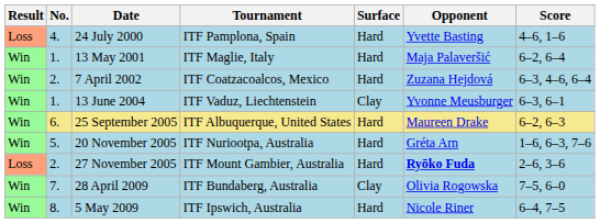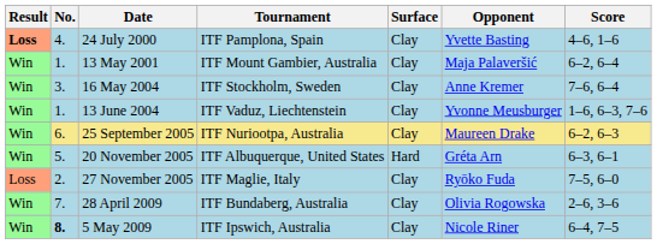 <table class="sortable wikitable" style="font-size:97%;">
 <tr>
 <th>Result</th>
 <th>No.</th>
 <th>Date</th>
 <th>Tournament</th>
 <th>Surface</th>
 <th>Opponent</th>
 <th class="unsortable">Score</th>
 </tr>
 <tr bgcolor=lightblue>
-<td style="background:#ffa07a;">Loss</td>
+<td style="background:#ffa07a;"><strong>Loss</strong></td>
 <td>4.</td>
 <td>24 July 2000</td>
 <td>ITF Pamplona, Spain</td>
-<td>Hard</td>
+<td>Clay</td>
 <td> <a href='#'>Yvette Basting</a></td>
 <td>4–6, 1–6</td>
 </tr>
 <tr bgcolor=lightblue>
 <td style="background:#98fb98;">Win</td>
 <td>1.</td>
 <td>13 May 2001</td>
-<td>ITF Maglie, Italy</td>
-<td>Hard</td>
+<td>ITF Mount Gambier, Australia</td>
+<td>Clay</td>
 <td> <a href='#'>Maja Palaveršić</a></td>
 <td>6–2, 6–4</td>
 </tr>
 <tr bgcolor=lightblue>
 <td style="background:#98fb98;">Win</td>
-<td>2.</td>
-<td>7 April 2002</td>
-<td>ITF Coatzacoalcos, Mexico</td>
-<td>Hard</td>
-<td> <a href='#'>Zuzana Hejdová</a></td>
-<td>6–3, 4–6, 6–4</td>
+<td>3.</td>
+<td>16 May 2004</td>
+<td>ITF Stockholm, Sweden</td>
+<td>Clay</td>
+<td> <a href='#'>Anne Kremer</a></td>
+<td>7–6, 6–4</td>
 </tr>
 <tr bgcolor=lightblue>
 <td style="background:#98fb98;">Win</td>
 <td>1.</td>
 <td>13 June 2004</td>
 <td>ITF Vaduz, Liechtenstein</td>
 <td>Clay</td>
 <td> <a href='#'>Yvonne Meusburger</a></td>
-<td>6–3, 6–1</td>
+<td>1–6, 6–3, 7–6</td>
 </tr>
 <tr style="background:#f7e98e;">
 <td style="background:#98fb98;">Win</td>
 <td>6.</td>
 <td>25 September 2005</td>
-<td>ITF Albuquerque, United States</td>
-<td>Hard</td>
+<td>ITF Nuriootpa, Australia</td>
+<td>Clay</td>
 <td> <a href='#'>Maureen Drake</a></td>
 <td>6–2, 6–3</td>
 </tr>
 <tr bgcolor=lightblue>
 <td style="background:#98fb98;">Win</td>
 <td>5.</td>
 <td>20 November 2005</td>
-<td>ITF Nuriootpa, Australia</td>
+<td>ITF Albuquerque, United States</td>
 <td>Hard</td>
 <td> <a href='#'>Gréta Arn</a></td>
-<td>1–6, 6–3, 7–6</td>
+<td>6–3, 6–1</td>
 </tr>
 <tr bgcolor=lightblue>
 <td style="background:#ffa07a;">Loss</td>
 <td>2.</td>
 <td>27 November 2005</td>
-<td>ITF Mount Gambier, Australia</td>
-<td>Hard</td>
-<td><strong> <a href='#'>Ryōko Fuda</a></strong></td>
-<td>2–6, 3–6</td>
+<td>ITF Maglie, Italy</td>
+<td>Clay</td>
+<td> <a href='#'>Ryōko Fuda</a></td>
+<td>7–5, 6–0</td>
 </tr>
 <tr bgcolor=lightblue>
 <td style="background:#98fb98;">Win</td>
 <td>7.</td>
 <td>28 April 2009</td>
 <td>ITF Bundaberg, Australia</td>
 <td>Clay</td>
 <td> <a href='#'>Olivia Rogowska</a></td>
-<td>7–5, 6–0</td>
+<td>2–6, 3–6</td>
 </tr>
 <tr bgcolor=lightblue>
 <td style="background:#98fb98;">Win</td>
-<td>8.</td>
+<td><strong>8.</strong></td>
 <td>5 May 2009</td>
 <td>ITF Ipswich, Australia</td>
-<td>Hard</td>
+<td>Clay</td>
 <td> <a href='#'>Nicole Riner</a></td>
 <td>6–4, 7–5</td>
 </tr>
 </table>
